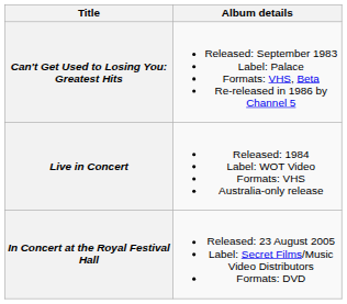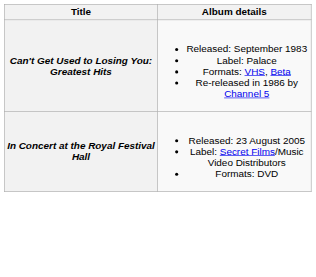 <table class="wikitable plainrowheaders" style="text-align:center;">
 <tr>
 <th scope="col" style="width:15em;">Title</th>
 <th scope="col" style="width:15em;">Album details</th>
 </tr>
 <tr>
 <th scope="row"><em>Can't Get Used to Losing You: Greatest Hits</em></th>
 <td><br><ul><li>Released: September 1983</li><li>Label: Palace</li><li>Formats: <a href='#'>VHS</a>, <a href='#'>Beta</a></li><li>Re-released in 1986 by <a href='#'>Channel 5</a></li></ul></td>
 </tr>
 <tr>
-<th scope="row"><em>Live in Concert</em></th>
-<td><br><ul><li>Released: 1984</li><li>Label: WOT Video</li><li>Formats: VHS</li><li>Australia-only release</li></ul></td>
-</tr>
-<tr>
 <th scope="row"><em>In Concert at the Royal Festival Hall</em></th>
 <td><br><ul><li>Released: 23 August 2005</li><li>Label: <a href='#'>Secret Films</a>/Music Video Distributors</li><li>Formats: DVD</li></ul></td>
 </tr>
 </table>
